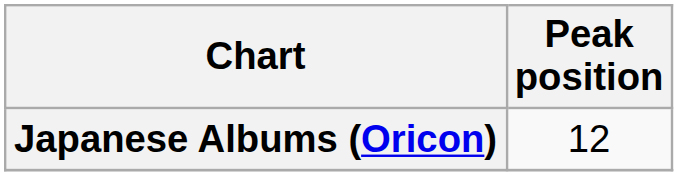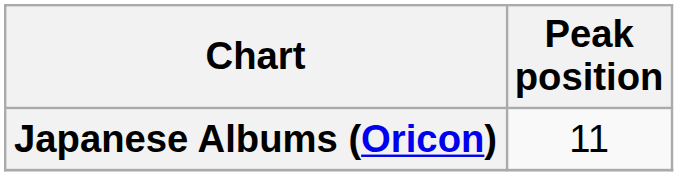 <table class="wikitable plainrowheaders sortable" style="text-align:center;" border="1">
 <tr>
 <th scope="col">Chart</th>
 <th scope="col">Peak<br>position</th>
 </tr>
 <tr>
 <th scope="row">Japanese Albums (<a href='#'>Oricon</a>)</th>
-<td>12</td>
+<td>11</td>
 </tr>
 <tr>
 </tr>
 </table>
